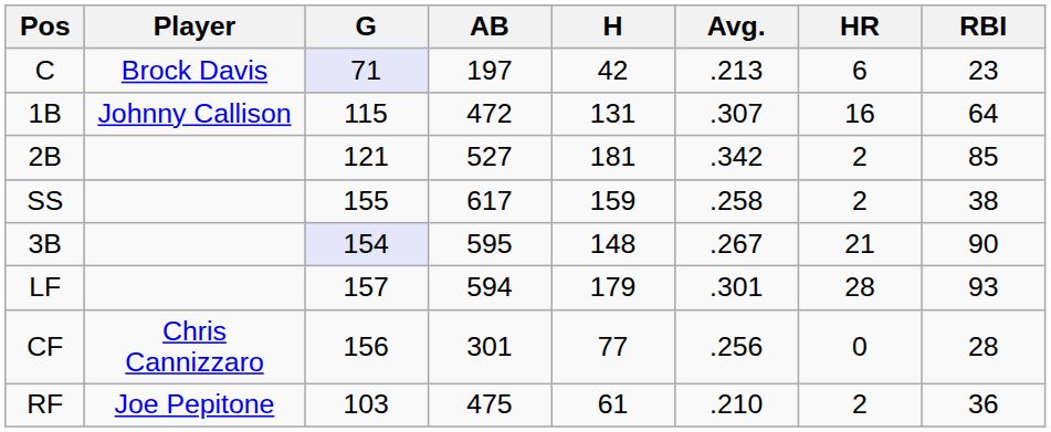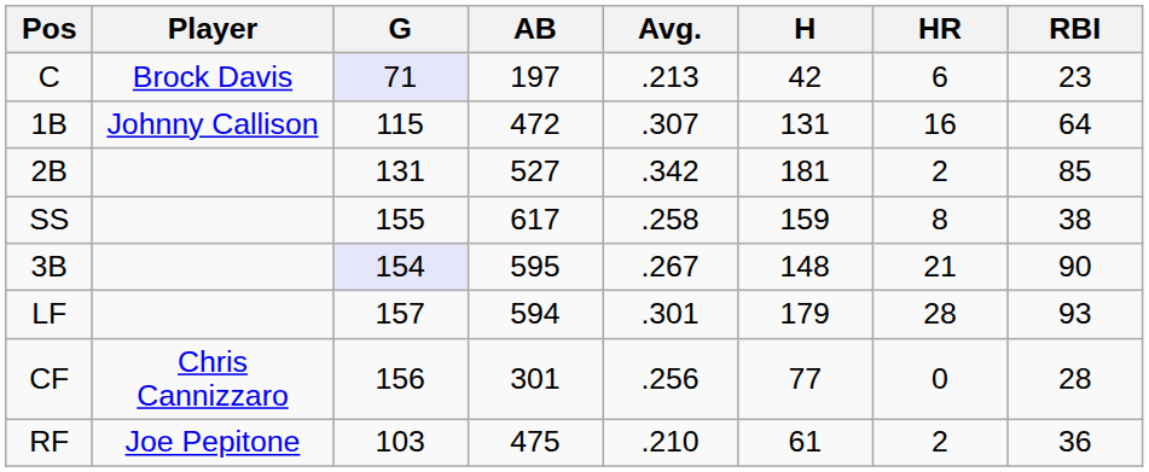 <table class="wikitable sortable">
 <tr>
 <th bgcolor="#DDDDFF" width="5%">Pos</th>
 <th bgcolor="#DDDDFF" width="16%">Player</th>
 <th bgcolor="#DDDDFF" width="9%">G</th>
 <th bgcolor="#DDDDFF" width="9%">AB</th>
+<th bgcolor="#DDDDFF" width="9%">Avg.</th>
 <th bgcolor="#DDDDFF" width="9%">H</th>
-<th bgcolor="#DDDDFF" width="9%">Avg.</th>
 <th bgcolor="#DDDDFF" width="9%">HR</th>
 <th bgcolor="#DDDDFF" width="9%">RBI</th>
 </tr>
 <tr align="center">
 <td>C</td>
 <td><a href='#'>Brock Davis</a></td>
 <td style="background: lavender;">71</td>
 <td>197</td>
+<td>.213</td>
 <td>42</td>
-<td>.213</td>
 <td>6</td>
 <td>23</td>
 </tr>
 <tr align=center>
 <td>1B</td>
 <td><a href='#'>Johnny Callison</a></td>
 <td>115</td>
 <td>472</td>
+<td>.307</td>
 <td>131</td>
-<td>.307</td>
 <td>16</td>
 <td>64</td>
 </tr>
 <tr align=center>
 <td>2B</td>
 <td></td>
-<td>121</td>
+<td>131</td>
 <td>527</td>
+<td>.342</td>
 <td>181</td>
-<td>.342</td>
 <td>2</td>
 <td>85</td>
 </tr>
 <tr align="center">
 <td>SS</td>
 <td></td>
 <td>155</td>
 <td>617</td>
+<td>.258</td>
 <td>159</td>
-<td>.258</td>
-<td>2</td>
+<td>8</td>
 <td>38</td>
 </tr>
 <tr align="center">
 <td>3B</td>
 <td></td>
 <td style="background: lavender;">154</td>
 <td>595</td>
+<td>.267</td>
 <td>148</td>
-<td>.267</td>
 <td>21</td>
 <td>90</td>
 </tr>
 <tr align="center">
 <td>LF</td>
 <td></td>
 <td>157</td>
 <td>594</td>
+<td>.301</td>
 <td>179</td>
-<td>.301</td>
 <td>28</td>
 <td>93</td>
 </tr>
 <tr align="center">
 <td>CF</td>
 <td><a href='#'>Chris Cannizzaro</a></td>
 <td>156</td>
 <td>301</td>
+<td>.256</td>
 <td>77</td>
-<td>.256</td>
 <td>0</td>
 <td>28</td>
 </tr>
 <tr align=center>
 <td>RF</td>
 <td><a href='#'>Joe Pepitone</a></td>
 <td>103</td>
 <td>475</td>
+<td>.210</td>
 <td>61</td>
-<td>.210</td>
 <td>2</td>
 <td>36</td>
 </tr>
 </table>
